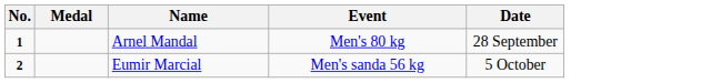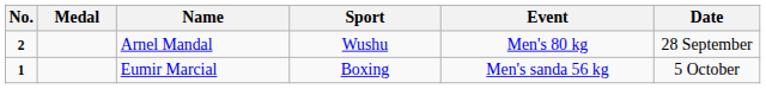 <table class="wikitable" style="font-size:100%; text-align:center">
 <tr>
 <th width="10">No.</th>
 <th width="70">Medal</th>
 <th width="160">Name</th>
+<th width="140">Sport</th>
 <th width="200">Event</th>
 <th width="95">Date</th>
 </tr>
 <tr>
-<td><small><strong>1</strong></small></td>
+<td><small><strong>2</strong></small></td>
 <td></td>
 <td align=left><a href='#'>Arnel Mandal</a></td>
+<td> <a href='#'>Wushu</a></td>
 <td><a href='#'>Men's 80 kg</a></td>
 <td>28 September</td>
 </tr>
 <tr>
-<td><small><strong>2</strong></small></td>
+<td><small><strong>1</strong></small></td>
 <td></td>
 <td align=left><a href='#'>Eumir Marcial</a></td>
+<td> <a href='#'>Boxing</a></td>
 <td><a href='#'>Men's sanda 56 kg</a></td>
 <td>5 October</td>
 </tr>
 </table>
